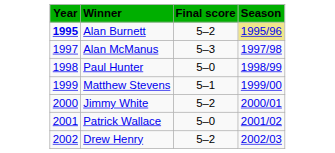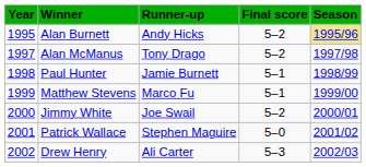 <table class="wikitable" style="margin: auto">
 <tr>
 <th style="text-align: center; background-color: #00af00">Year</th>
 <th style="text-align: left; background-color: #00af00">Winner</th>
+<th style="text-align: left; background-color: #00af00">Runner-up</th>
 <th style="text-align: left; background-color: #00af00">Final score</th>
 <th style="text-align: left; background-color: #00af00">Season</th>
 </tr>
 <tr>
-<td><strong><a href='#'>1995</a></strong></td>
+<td><a href='#'>1995</a></td>
 <td> <a href='#'>Alan Burnett</a></td>
+<td> <a href='#'>Andy Hicks</a></td>
 <td style="text-align: center">5–2</td>
 <td style="background: khaki;"><a href='#'>1995/96</a></td>
 </tr>
 <tr>
 <td><a href='#'>1997</a></td>
 <td> <a href='#'>Alan McManus</a></td>
-<td style="text-align: center">5–3</td>
+<td> <a href='#'>Tony Drago</a></td>
+<td style="text-align: center">5–2</td>
 <td><a href='#'>1997/98</a></td>
 </tr>
 <tr>
 <td><a href='#'>1998</a></td>
 <td> <a href='#'>Paul Hunter</a></td>
-<td style="text-align: center">5–0</td>
+<td> <a href='#'>Jamie Burnett</a></td>
+<td style="text-align: center">5–1</td>
 <td><a href='#'>1998/99</a></td>
 </tr>
 <tr>
 <td><a href='#'>1999</a></td>
 <td> <a href='#'>Matthew Stevens</a></td>
+<td> <a href='#'>Marco Fu</a></td>
 <td style="text-align: center">5–1</td>
 <td><a href='#'>1999/00</a></td>
 </tr>
 <tr>
 <td><a href='#'>2000</a></td>
 <td> <a href='#'>Jimmy White</a></td>
+<td> <a href='#'>Joe Swail</a></td>
 <td style="text-align: center">5–2</td>
 <td><a href='#'>2000/01</a></td>
 </tr>
 <tr>
 <td><a href='#'>2001</a></td>
 <td> <a href='#'>Patrick Wallace</a></td>
+<td> <a href='#'>Stephen Maguire</a></td>
 <td style="text-align: center">5–0</td>
 <td><a href='#'>2001/02</a></td>
 </tr>
 <tr>
 <td><a href='#'>2002</a></td>
 <td> <a href='#'>Drew Henry</a></td>
-<td style="text-align: center">5–2</td>
+<td> <a href='#'>Ali Carter</a></td>
+<td style="text-align: center">5–3</td>
 <td><a href='#'>2002/03</a></td>
 </tr>
 </table>
